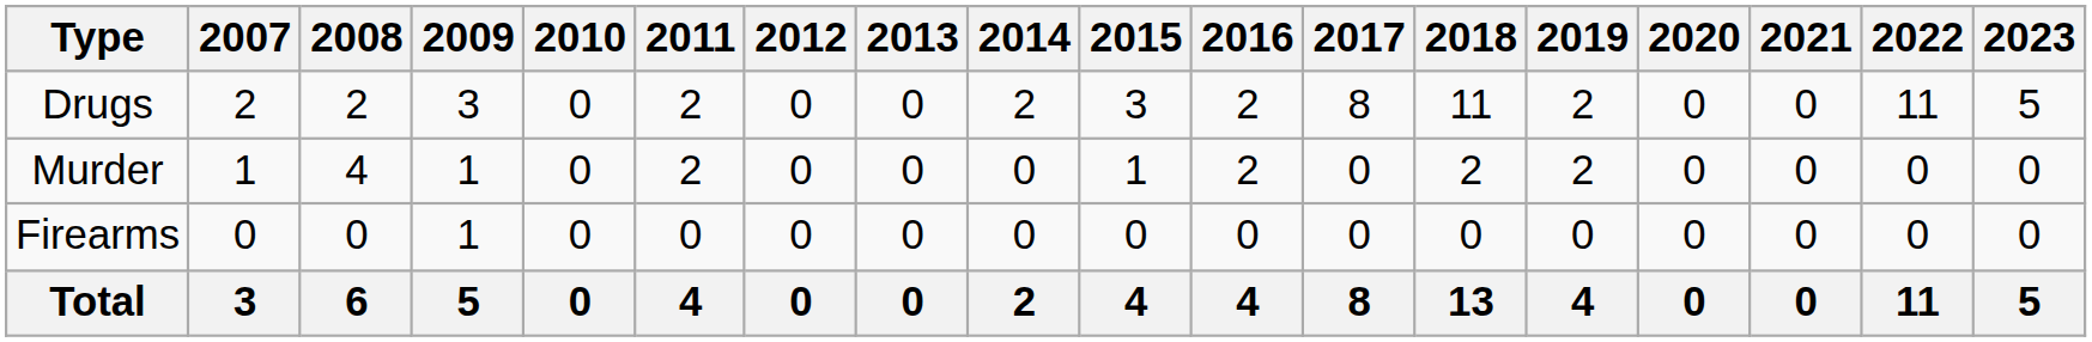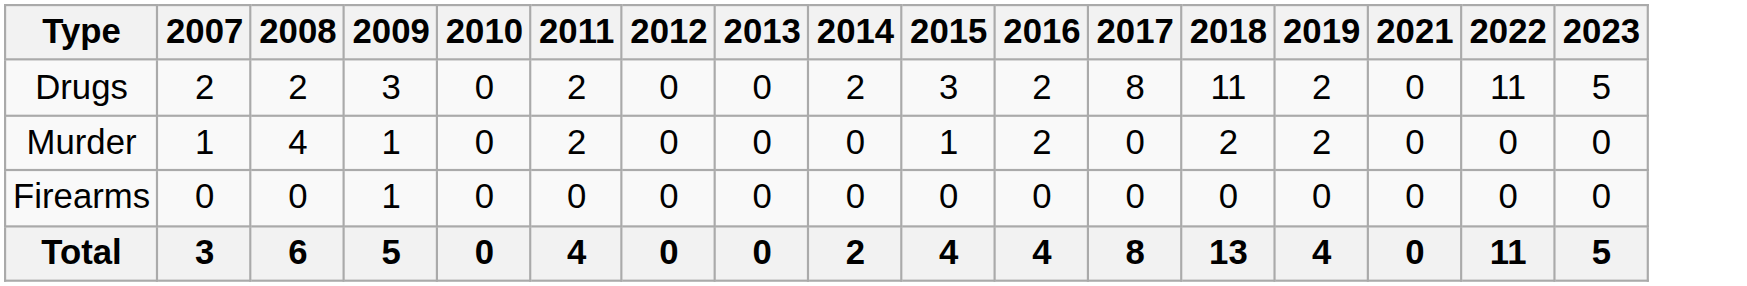 <table class="wikitable" style="text-align: center";>
 <tr>
 <th>Type</th>
 <th>2007</th>
 <th>2008</th>
 <th>2009</th>
 <th>2010</th>
 <th>2011</th>
 <th>2012</th>
 <th>2013</th>
 <th>2014</th>
 <th>2015</th>
 <th>2016</th>
 <th>2017</th>
 <th>2018</th>
 <th>2019</th>
-<th>2020</th>
 <th>2021</th>
 <th>2022</th>
 <th>2023</th>
 </tr>
 <tr>
 <td>Drugs</td>
 <td>2</td>
 <td>2</td>
 <td>3</td>
 <td>0</td>
 <td>2</td>
 <td>0</td>
 <td>0</td>
 <td>2</td>
 <td>3</td>
 <td>2</td>
 <td>8</td>
 <td>11</td>
 <td>2</td>
-<td>0</td>
 <td>0</td>
 <td>11</td>
 <td>5</td>
 </tr>
 <tr>
 <td>Murder</td>
 <td>1</td>
 <td>4</td>
 <td>1</td>
 <td>0</td>
 <td>2</td>
 <td>0</td>
 <td>0</td>
 <td>0</td>
 <td>1</td>
 <td>2</td>
 <td>0</td>
 <td>2</td>
 <td>2</td>
 <td>0</td>
 <td>0</td>
 <td>0</td>
-<td>0</td>
 </tr>
 <tr>
 <td>Firearms</td>
 <td>0</td>
 <td>0</td>
 <td>1</td>
-<td>0</td>
 <td>0</td>
 <td>0</td>
 <td>0</td>
 <td>0</td>
 <td>0</td>
 <td>0</td>
 <td>0</td>
 <td>0</td>
 <td>0</td>
 <td>0</td>
 <td>0</td>
 <td>0</td>
 <td>0</td>
 </tr>
 <tr>
 <th>Total</th>
 <th>3</th>
 <th>6</th>
 <th>5</th>
 <th>0</th>
 <th>4</th>
 <th>0</th>
 <th>0</th>
 <th>2</th>
 <th>4</th>
 <th>4</th>
 <th>8</th>
 <th>13</th>
 <th>4</th>
 <th>0</th>
-<th>0</th>
 <th>11</th>
 <th>5</th>
 </tr>
 </table>
